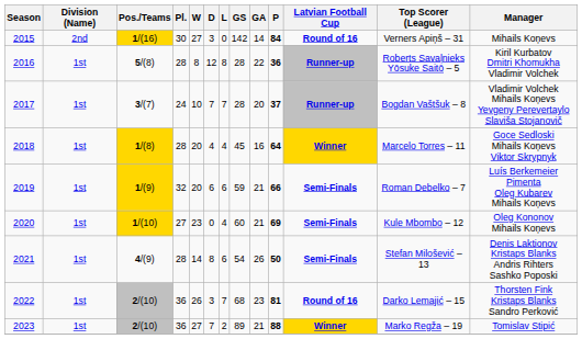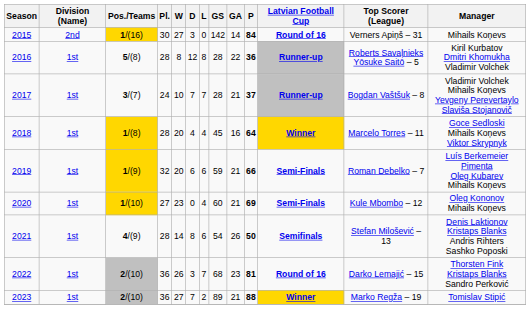 <table class="wikitable mw-collapsible mw-collapsed" align=center cellspacing="0" cellpadding="3" style="border:1px solid #AAAAAA;font-size:90%">
 <tr bgcolor="#efefef">
 <th>Season</th>
 <th>Division (Name)</th>
 <th>Pos./Teams</th>
 <th>Pl.</th>
 <th>W</th>
 <th>D</th>
 <th>L</th>
 <th>GS</th>
 <th>GA</th>
 <th>P</th>
 <th><a href='#'>Latvian Football Cup</a></th>
 <th>Top Scorer (League)</th>
 <th>Manager</th>
 </tr>
 <tr>
 <td align=center><a href='#'>2015</a></td>
 <td align=center><a href='#'>2nd</a></td>
 <td style="text-align:center; background:gold;"><strong>1</strong>/(16)</td>
 <td align=center>30</td>
 <td align=center>27</td>
 <td align=center>3</td>
 <td align=center>0</td>
 <td align=center>142</td>
 <td align=center>14</td>
 <td align=center><strong>84</strong></td>
 <td align=center><strong><a href='#'>Round of 16</a></strong></td>
 <td align=center> Verners Apiņš – 31</td>
 <td align=center> Mihails Koņevs</td>
 </tr>
 <tr>
 <td align=center><a href='#'>2016</a></td>
 <td align=center><a href='#'>1st</a></td>
 <td align=center><strong>5</strong>/(8)</td>
 <td align=center>28</td>
 <td align=center>8</td>
 <td align=center>12</td>
 <td align=center>8</td>
 <td align=center>28</td>
 <td align=center>22</td>
 <td align=center><strong>36</strong></td>
 <td align=center bgcolor=silver><strong><a href='#'>Runner-up</a></strong></td>
 <td align=center> <a href='#'>Roberts Savaļnieks</a> <br>  <a href='#'>Yōsuke Saitō</a> – 5</td>
 <td align=center> Kiril Kurbatov <br> <a href='#'>Dmitri Khomukha</a> <br> Vladimir Volchek</td>
 </tr>
 <tr>
 <td align=center><a href='#'>2017</a></td>
 <td align=center><a href='#'>1st</a></td>
 <td align=center><strong>3</strong>/(7)</td>
 <td align=center>24</td>
 <td align=center>10</td>
 <td align=center>7</td>
 <td align=center>7</td>
 <td align=center>28</td>
-<td align=center>20</td>
+<td align=center>21</td>
 <td align=center><strong>37</strong></td>
 <td align=center bgcolor=silver><strong><a href='#'>Runner-up</a></strong></td>
 <td align=center> <a href='#'>Bogdan Vaštšuk</a> – 8</td>
 <td align=center> Vladimir Volchek <br>  Mihails Koņevs <br>  <a href='#'>Yevgeny Perevertaylo</a> <br>  <a href='#'>Slaviša Stojanovič</a></td>
 </tr>
 <tr>
 <td align=center><a href='#'>2018</a></td>
 <td align=center><a href='#'>1st</a></td>
 <td align=center bgcolor=gold><strong>1</strong>/(8)</td>
 <td align=center>28</td>
 <td align=center>20</td>
 <td align=center>4</td>
 <td align=center>4</td>
 <td align=center>45</td>
 <td align=center>16</td>
 <td align=center><strong>64</strong></td>
 <td align=center bgcolor=gold><strong><a href='#'>Winner</a></strong></td>
 <td align=center> <a href='#'>Marcelo Torres</a> – 11</td>
 <td align=center> <a href='#'>Goce Sedloski</a> <br>  Mihails Koņevs <br> <a href='#'>Viktor Skrypnyk</a></td>
 </tr>
 <tr>
 <td align=center><a href='#'>2019</a></td>
 <td align=center><a href='#'>1st</a></td>
 <td align=center bgcolor=gold><strong>1</strong>/(9)</td>
 <td align=center>32</td>
 <td align=center>20</td>
 <td align=center>6</td>
 <td align=center>6</td>
 <td align=center>59</td>
 <td align=center>21</td>
 <td align=center><strong>66</strong></td>
 <td align=center><strong><a href='#'>Semi-Finals</a></strong></td>
 <td align=center> <a href='#'>Roman Debelko</a> – 7</td>
 <td align=center> <a href='#'>Luís Berkemeier Pimenta</a> <br> <a href='#'>Oleg Kubarev</a> <br> Mihails Koņevs</td>
 </tr>
 <tr>
 <td align=center><a href='#'>2020</a></td>
 <td align=center><a href='#'>1st</a></td>
 <td align=center bgcolor=gold><strong>1</strong>/(10)</td>
 <td align=center>27</td>
 <td align=center>23</td>
 <td align=center>0</td>
 <td align=center>4</td>
 <td align=center>60</td>
 <td align=center>21</td>
 <td align=center><strong>69</strong></td>
 <td align=center><strong><a href='#'>Semi-Finals</a></strong></td>
 <td align=center> <a href='#'>Kule Mbombo</a> – 12</td>
 <td align=center> <a href='#'>Oleg Kononov</a> <br> Mihails Koņevs</td>
 </tr>
 <tr>
 <td align=center><a href='#'>2021</a></td>
 <td align=center><a href='#'>1st</a></td>
 <td align=center><strong>4</strong>/(9)</td>
 <td align=center>28</td>
 <td align=center>14</td>
 <td align=center>8</td>
 <td align=center>6</td>
 <td align=center>54</td>
 <td align=center>26</td>
 <td align=center><strong>50</strong></td>
-<td align=center><strong><a href='#'>Semi-Finals</a></strong></td>
+<td align=center><strong><a href='#'>Semifinals</a></strong></td>
 <td align=center> <a href='#'>Stefan Milošević</a> – 13</td>
 <td align=center> <a href='#'>Denis Laktionov</a> <br> <a href='#'>Kristaps Blanks</a> <br> Andris Rihters <br>  Sashko Poposki</td>
 </tr>
 <tr>
 <td align=center><a href='#'>2022</a></td>
 <td align=center><a href='#'>1st</a></td>
 <td align=center bgcolor=silver><strong>2</strong>/(10)</td>
 <td align=center>36</td>
 <td align=center>26</td>
 <td align=center>3</td>
 <td align=center>7</td>
 <td align=center>68</td>
 <td align=center>23</td>
 <td align=center><strong>81</strong></td>
 <td align=center><strong><a href='#'>Round of 16</a></strong></td>
 <td align=center> <a href='#'>Darko Lemajić</a> – 15</td>
 <td align=center> <a href='#'>Thorsten Fink</a> <br> <a href='#'>Kristaps Blanks</a> <br> Sandro Perković</td>
 </tr>
 <tr>
 <td align=center><a href='#'>2023</a></td>
 <td align=center><a href='#'>1st</a></td>
 <td align=center bgcolor=silver><strong>2</strong>/(10)</td>
 <td align=center>36</td>
 <td align=center>27</td>
 <td align=center>7</td>
 <td align=center>2</td>
 <td align=center>89</td>
 <td align=center>21</td>
 <td align=center><strong>88</strong></td>
 <td align=center bgcolor=gold><strong><a href='#'>Winner</a></strong></td>
 <td align=center> <a href='#'>Marko Regža</a> – 19</td>
 <td align=center> <a href='#'>Tomislav Stipić</a></td>
 </tr>
 <tr>
 </tr>
 </table>
